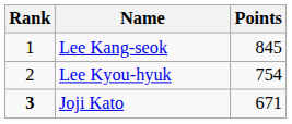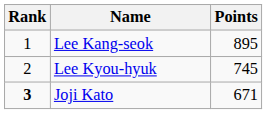 <table class="wikitable" border="1">
 <tr>
 <th width=30>Rank</th>
 <th width=150>Name</th>
 <th width=25>Points</th>
 </tr>
 <tr>
 <td align=center>1</td>
 <td> <a href='#'>Lee Kang-seok</a></td>
-<td align=right>845</td>
+<td align=right>895</td>
 </tr>
 <tr>
 <td align=center>2</td>
 <td> <a href='#'>Lee Kyou-hyuk</a></td>
-<td align=right>754</td>
+<td align=right>745</td>
 </tr>
 <tr>
 <td align=center><strong>3</strong></td>
 <td> <a href='#'>Joji Kato</a></td>
 <td align=right>671</td>
 </tr>
 </table>
